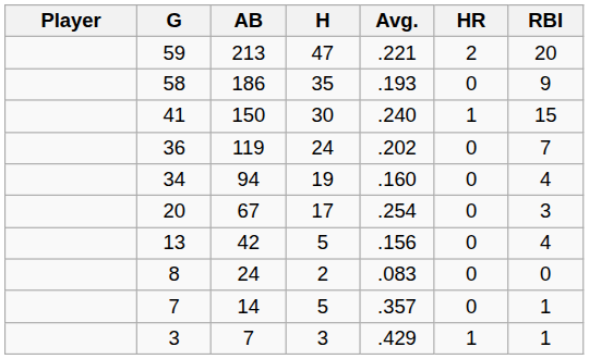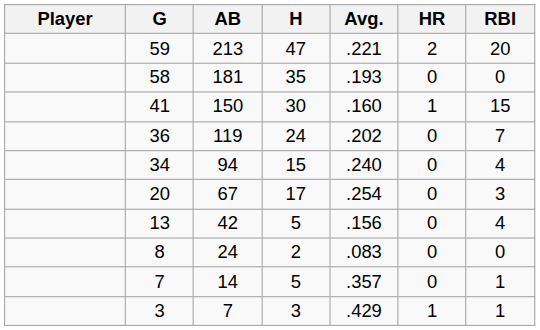 <table class="wikitable sortable">
 <tr>
 <th bgcolor="#DDDDFF" width="16%">Player</th>
 <th bgcolor="#DDDDFF" width="9%">G</th>
 <th bgcolor="#DDDDFF" width="9%">AB</th>
 <th bgcolor="#DDDDFF" width="9%">H</th>
 <th bgcolor="#DDDDFF" width="9%">Avg.</th>
 <th bgcolor="#DDDDFF" width="9%">HR</th>
 <th bgcolor="#DDDDFF" width="9%">RBI</th>
 </tr>
 <tr align="center">
 <td></td>
 <td>59</td>
 <td>213</td>
 <td>47</td>
 <td>.221</td>
 <td>2</td>
 <td>20</td>
 </tr>
 <tr align="center">
 <td></td>
 <td>58</td>
-<td>186</td>
+<td>181</td>
 <td>35</td>
 <td>.193</td>
 <td>0</td>
-<td>9</td>
+<td>0</td>
 </tr>
 <tr align="center">
 <td></td>
 <td>41</td>
 <td>150</td>
 <td>30</td>
-<td>.240</td>
+<td>.160</td>
 <td>1</td>
 <td>15</td>
 </tr>
 <tr align="center">
 <td></td>
 <td>36</td>
 <td>119</td>
 <td>24</td>
 <td>.202</td>
 <td>0</td>
 <td>7</td>
 </tr>
 <tr align="center">
 <td></td>
 <td>34</td>
 <td>94</td>
-<td>19</td>
-<td>.160</td>
+<td>15</td>
+<td>.240</td>
 <td>0</td>
 <td>4</td>
 </tr>
 <tr align="center">
 <td></td>
 <td>20</td>
 <td>67</td>
 <td>17</td>
 <td>.254</td>
 <td>0</td>
 <td>3</td>
 </tr>
 <tr align="center">
 <td></td>
 <td>13</td>
 <td>42</td>
 <td>5</td>
 <td>.156</td>
 <td>0</td>
 <td>4</td>
 </tr>
 <tr align="center">
 <td></td>
 <td>8</td>
 <td>24</td>
 <td>2</td>
 <td>.083</td>
 <td>0</td>
 <td>0</td>
 </tr>
 <tr align="center">
 <td></td>
 <td>7</td>
 <td>14</td>
 <td>5</td>
 <td>.357</td>
 <td>0</td>
 <td>1</td>
 </tr>
 <tr align="center">
 <td></td>
 <td>3</td>
 <td>7</td>
 <td>3</td>
 <td>.429</td>
 <td>1</td>
 <td>1</td>
 </tr>
 </table>
